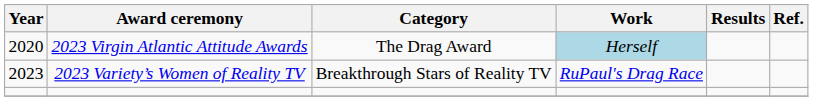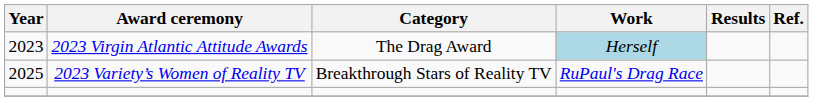 <table class="wikitable sortable" >
 <tr>
 <th>Year</th>
 <th>Award ceremony</th>
 <th>Category</th>
 <th>Work</th>
 <th>Results</th>
 <th>Ref.</th>
 </tr>
 <tr style="text-align:center">
-<td>2020</td>
+<td>2023</td>
 <td><em><a href='#'>2023 Virgin Atlantic Attitude Awards</a></em></td>
 <td>The Drag Award</td>
 <td style="background: lightblue;"><em>Herself</em></td>
 <td></td>
 <td></td>
 </tr>
 <tr style="text-align:center">
-<td>2023</td>
+<td>2025</td>
 <td><em><a href='#'>2023 Variety’s Women of Reality TV</a></em></td>
 <td>Breakthrough Stars of Reality TV</td>
 <td><em><a href='#'>RuPaul's Drag Race</a></em></td>
 <td></td>
 <td></td>
 </tr>
 <tr>
 <td></td>
 <td></td>
 <td></td>
 <td></td>
 <td></td>
 <td></td>
 </tr>
 <tr>
 </tr>
 </table>
